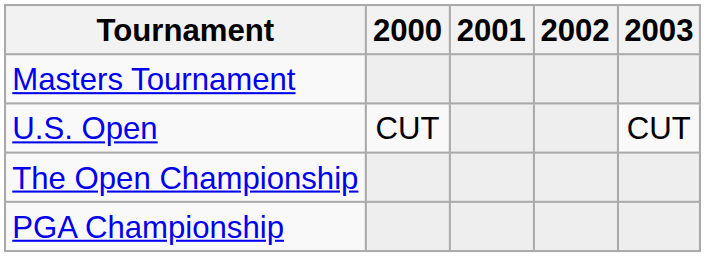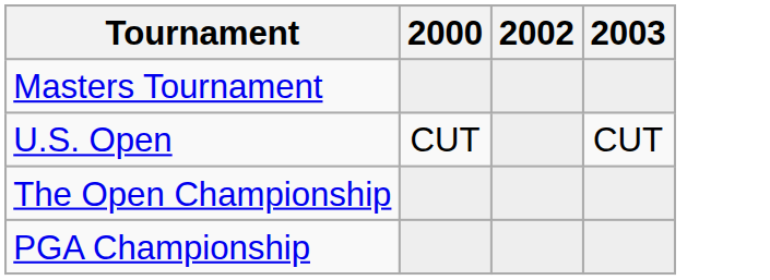 <table class="wikitable" style="font-size:95%;text-align:center;">
 <tr>
 <th>Tournament</th>
 <th>2000</th>
-<th>2001</th>
 <th>2002</th>
 <th>2003</th>
 </tr>
 <tr>
 <td align=left><a href='#'>Masters Tournament</a></td>
 <td style="background:#eeeeee;"></td>
 <td style="background:#eeeeee;"></td>
 <td style="background:#eeeeee;"></td>
-<td style="background:#eeeeee;"></td>
 </tr>
 <tr>
 <td align=left><a href='#'>U.S. Open</a></td>
 <td>CUT</td>
 <td style="background:#eeeeee;"></td>
-<td style="background:#eeeeee;"></td>
 <td>CUT</td>
 </tr>
 <tr>
 <td align=left><a href='#'>The Open Championship</a></td>
-<td style="background:#eeeeee;"></td>
 <td style="background:#eeeeee;"></td>
 <td style="background:#eeeeee;"></td>
 <td style="background:#eeeeee;"></td>
 </tr>
 <tr>
 <td align=left><a href='#'>PGA Championship</a></td>
 <td style="background:#eeeeee;"></td>
 <td style="background:#eeeeee;"></td>
 <td style="background:#eeeeee;"></td>
-<td style="background:#eeeeee;"></td>
 </tr>
 </table>
